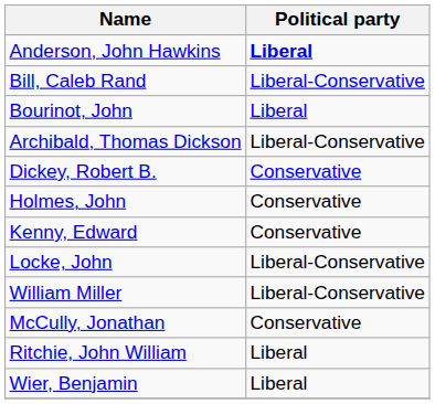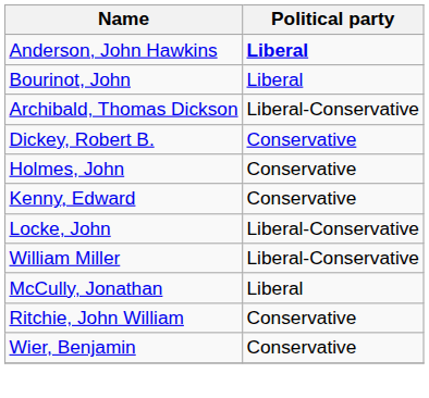 <table class="wikitable sortable">
 <tr>
 <th>Name</th>
 <th>Political party</th>
 </tr>
 <tr>
 <td><a href='#'>Anderson, John Hawkins</a></td>
 <td><strong><a href='#'>Liberal</a></strong></td>
-</tr>
-<tr>
-<td><a href='#'>Bill, Caleb Rand</a></td>
-<td><a href='#'>Liberal-Conservative</a></td>
 </tr>
 <tr>
 <td><a href='#'> Bourinot, John</a></td>
 <td><a href='#'>Liberal</a></td>
 </tr>
 <tr>
 <td><a href='#'>Archibald, Thomas Dickson</a></td>
 <td>Liberal-Conservative</td>
 </tr>
 <tr>
 <td><a href='#'>Dickey, Robert B.</a></td>
 <td><a href='#'>Conservative</a></td>
 </tr>
 <tr>
 <td><a href='#'>Holmes, John</a></td>
 <td>Conservative</td>
 </tr>
 <tr>
 <td><a href='#'>Kenny, Edward</a></td>
 <td>Conservative</td>
 </tr>
 <tr>
 <td><a href='#'>Locke, John</a></td>
 <td>Liberal-Conservative</td>
 </tr>
 <tr>
 <td><a href='#'>William Miller</a></td>
 <td>Liberal-Conservative</td>
 </tr>
 <tr>
 <td><a href='#'>McCully, Jonathan</a></td>
+<td>Liberal</td>
+</tr>
+<tr>
+<td><a href='#'>Ritchie, John William</a></td>
 <td>Conservative</td>
 </tr>
 <tr>
-<td><a href='#'>Ritchie, John William</a></td>
-<td>Liberal</td>
-</tr>
-<tr>
 <td><a href='#'>Wier, Benjamin</a></td>
-<td>Liberal</td>
+<td>Conservative</td>
 </tr>
 <tr>
 </tr>
 </table>
